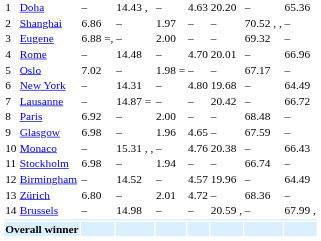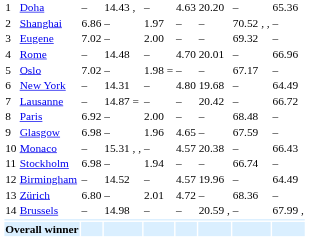 <table>
 <tr>
 <td>1</td>
 <td align=left><a href='#'>Doha</a></td>
 <td>–</td>
 <td> 14.43 , </td>
 <td>–</td>
 <td> 4.63</td>
 <td> 20.20</td>
 <td>–</td>
 <td> 65.36</td>
 </tr>
 <tr>
 <td>2</td>
 <td align=left><a href='#'>Shanghai</a></td>
 <td> 6.86 </td>
 <td>–</td>
 <td> 1.97 </td>
 <td>–</td>
 <td>–</td>
 <td> 70.52 , , </td>
 <td>–</td>
 </tr>
 <tr>
 <td>3</td>
 <td align=left><a href='#'>Eugene</a></td>
-<td> 6.88 =, </td>
+<td> 7.02 </td>
 <td>–</td>
 <td> 2.00</td>
 <td>–</td>
 <td>–</td>
 <td> 69.32 </td>
 <td>–</td>
 </tr>
 <tr>
 <td>4</td>
 <td align=left><a href='#'>Rome</a></td>
 <td>–</td>
 <td> 14.48</td>
 <td>–</td>
 <td> 4.70 </td>
 <td> 20.01</td>
 <td>–</td>
 <td> 66.96 </td>
 </tr>
 <tr>
 <td>5</td>
 <td align=left><a href='#'>Oslo</a></td>
 <td> 7.02 </td>
 <td>–</td>
 <td> 1.98 =</td>
 <td>–</td>
 <td>–</td>
 <td> 67.17</td>
 <td>–</td>
 </tr>
 <tr>
 <td>6</td>
 <td align=left><a href='#'>New York</a></td>
 <td>–</td>
 <td> 14.31 </td>
 <td>–</td>
 <td> 4.80 </td>
 <td> 19.68</td>
 <td>–</td>
 <td> 64.49</td>
 </tr>
 <tr>
 <td>7</td>
 <td align=left><a href='#'>Lausanne</a></td>
 <td>–</td>
 <td> 14.87 =</td>
 <td>–</td>
 <td>–</td>
 <td> 20.42</td>
 <td>–</td>
 <td> 66.72 </td>
 </tr>
 <tr>
 <td>8</td>
 <td align=left><a href='#'>Paris</a></td>
 <td> 6.92 </td>
 <td>–</td>
 <td> 2.00 </td>
 <td>–</td>
 <td>–</td>
 <td> 68.48 </td>
 <td>–</td>
 </tr>
 <tr>
 <td>9</td>
 <td align=left><a href='#'>Glasgow</a></td>
 <td> 6.98</td>
 <td>–</td>
 <td> 1.96</td>
 <td> 4.65</td>
 <td>–</td>
 <td> 67.59 </td>
 <td>–</td>
 </tr>
 <tr>
 <td>10</td>
 <td align=left><a href='#'>Monaco</a></td>
 <td>–</td>
 <td> 15.31 , , </td>
 <td>–</td>
-<td> 4.76</td>
+<td> 4.57</td>
 <td> 20.38</td>
 <td>–</td>
 <td> 66.43</td>
 </tr>
 <tr>
 <td>11</td>
 <td align=left><a href='#'>Stockholm</a></td>
 <td> 6.98</td>
 <td>–</td>
 <td> 1.94</td>
 <td>–</td>
 <td>–</td>
 <td> 66.74</td>
 <td>–</td>
 </tr>
 <tr>
 <td>12</td>
 <td align=left><a href='#'>Birmingham</a></td>
 <td>–</td>
 <td> 14.52</td>
 <td>–</td>
 <td> 4.57</td>
 <td> 19.96</td>
 <td>–</td>
 <td> 64.49</td>
 </tr>
 <tr>
 <td>13</td>
 <td align=left><a href='#'>Zürich</a></td>
 <td> 6.80</td>
 <td>–</td>
 <td> 2.01 </td>
 <td> 4.72</td>
 <td>–</td>
 <td> 68.36</td>
 <td>–</td>
 </tr>
 <tr>
 <td>14</td>
 <td align=left><a href='#'>Brussels</a></td>
 <td>–</td>
 <td> 14.98</td>
 <td>–</td>
 <td>–</td>
 <td> 20.59 , </td>
 <td>–</td>
 <td> 67.99 , </td>
 </tr>
 <tr>
 <td colspan="9" style="background:#daefff;"></td>
 </tr>
 <tr style="background:#daefff;">
 <td colspan="2"><strong>Overall winner</strong></td>
 <td></td>
 <td></td>
 <td></td>
 <td></td>
 <td></td>
 <td></td>
 <td></td>
 </tr>
 </table>
